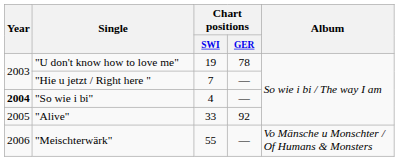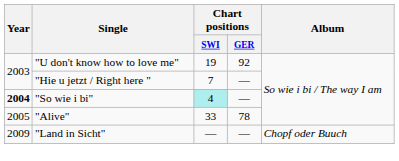 <table class="wikitable">
 <tr>
 <th align="center" rowspan="2">Year</th>
 <th width="220" align="center" rowspan="2">Single</th>
 <th align="center" colspan="2">Chart positions</th>
 <th width="180" align="center" rowspan="2">Album</th>
 </tr>
 <tr>
 <th width="40"><small><a href='#'>SWI</a></small></th>
 <th width="40"><small><a href='#'>GER</a></small></th>
 </tr>
 <tr>
 <td align="left" rowspan="2">2003</td>
 <td align="left">"U don't know how to love me"</td>
 <td align="center">19</td>
-<td align="center">78</td>
+<td align="center">92</td>
 <td align="left" rowspan="4"><em>So wie i bi / The way I am</em></td>
 </tr>
 <tr>
 <td align="left">"Hie u jetzt / Right here "</td>
 <td align="center">7</td>
 <td align="center">—</td>
 </tr>
 <tr>
 <td align="left" rowspan="1"><strong>2004</strong></td>
 <td align="left">"So wie i bi"</td>
-<td align="center">4</td>
+<td align="center" style="background: paleturquoise;">4</td>
 <td align="center">—</td>
 </tr>
 <tr>
 <td align="left" rowspan="1">2005</td>
 <td align="left">"Alive"</td>
 <td align="center">33</td>
-<td align="center">92</td>
+<td align="center">78</td>
 </tr>
 <tr>
-<td align="left" rowspan="1">2006</td>
-<td align="left">"Meischterwärk"</td>
-<td align="center">55</td>
+<td align="left" rowspan="1">2009</td>
+<td align="left">"Land in Sicht"</td>
 <td align="center">—</td>
-<td align="left" rowspan="1"><em>Vo Mänsche u Monschter / Of Humans & Monsters</em></td>
+<td align="center">—</td>
+<td align="left" rowspan="1"><em>Chopf oder Buuch</em></td>
 </tr>
 </table>
